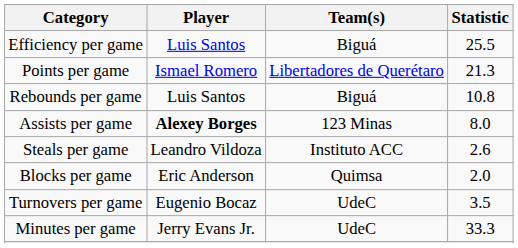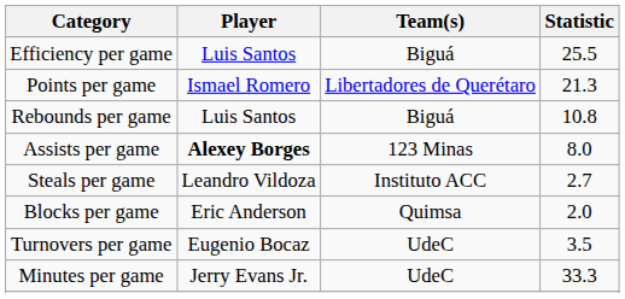 <table class="wikitable" style="text-align:center">
 <tr>
 <th>Category</th>
 <th>Player</th>
 <th>Team(s)</th>
 <th>Statistic</th>
 </tr>
 <tr>
 <td>Efficiency per game</td>
 <td> <a href='#'>Luis Santos</a></td>
 <td>Biguá</td>
 <td>25.5</td>
 </tr>
 <tr>
 <td>Points per game</td>
 <td> <a href='#'>Ismael Romero</a></td>
 <td><a href='#'>Libertadores de Querétaro</a></td>
 <td>21.3</td>
 </tr>
 <tr>
 <td>Rebounds per game</td>
 <td> Luis Santos</td>
 <td>Biguá</td>
 <td>10.8</td>
 </tr>
 <tr>
 <td>Assists per game</td>
 <td><strong> Alexey Borges</strong></td>
 <td>123 Minas</td>
 <td>8.0</td>
 </tr>
 <tr>
 <td>Steals per game</td>
 <td> Leandro Vildoza</td>
 <td>Instituto ACC</td>
-<td>2.6</td>
+<td>2.7</td>
 </tr>
 <tr>
 <td>Blocks per game</td>
 <td> Eric Anderson</td>
 <td>Quimsa</td>
 <td>2.0</td>
 </tr>
 <tr>
 <td>Turnovers per game</td>
 <td> Eugenio Bocaz</td>
 <td>UdeC</td>
 <td>3.5</td>
 </tr>
 <tr>
 <td>Minutes per game</td>
 <td> Jerry Evans Jr.</td>
 <td>UdeC</td>
 <td>33.3</td>
 </tr>
 <tr>
 </tr>
 <tr>
 </tr>
 </table>
